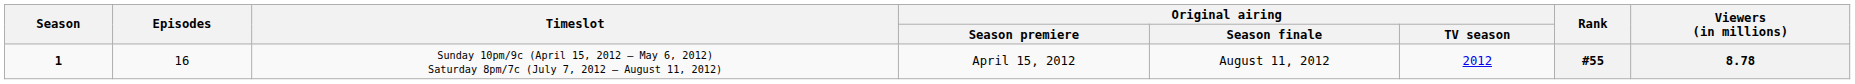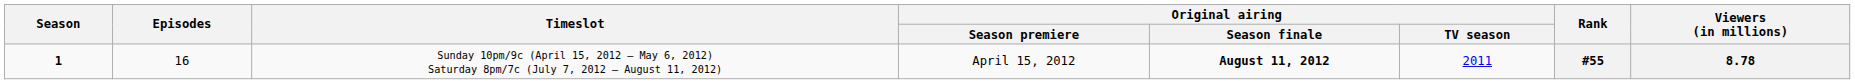 <table class="wikitable" style="text-align:center; width:99%;">
 <tr>
 <th rowspan="2">Season</th>
 <th rowspan="2">Episodes</th>
 <th rowspan="2">Timeslot</th>
 <th colspan="3">Original airing</th>
 <th rowspan="2">Rank</th>
 <th rowspan="2">Viewers<br>(in millions)</th>
 </tr>
 <tr>
 <th>Season premiere</th>
 <th>Season finale</th>
 <th>TV season</th>
 </tr>
 <tr>
 <th style="background:#F9F9F9;text-align:center">1</th>
 <td style="text-align:center">16</td>
 <td style="text-align:center;"><small>Sunday 10pm/9c (April 15, 2012 – May 6, 2012)</small><br><small>Saturday 8pm/7c (July 7, 2012 – August 11, 2012)</small></td>
 <td>April 15, 2012</td>
-<td>August 11, 2012</td>
-<td style="text-align:center"><a href='#'>2012</a></td>
+<td><strong>August 11, 2012</strong></td>
+<td style="text-align:center"><a href='#'>2011</a></td>
 <th style="text-align:center">#55</th>
 <th style="text-align:center">8.78</th>
 </tr>
 </table>
